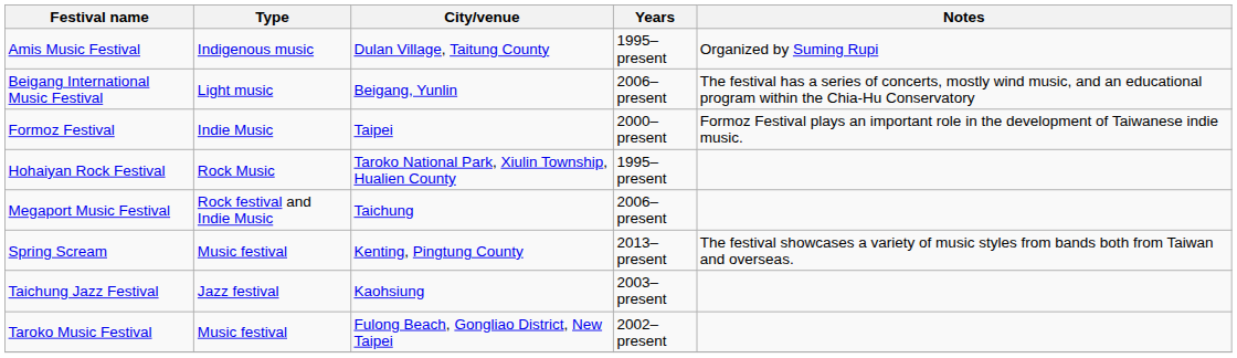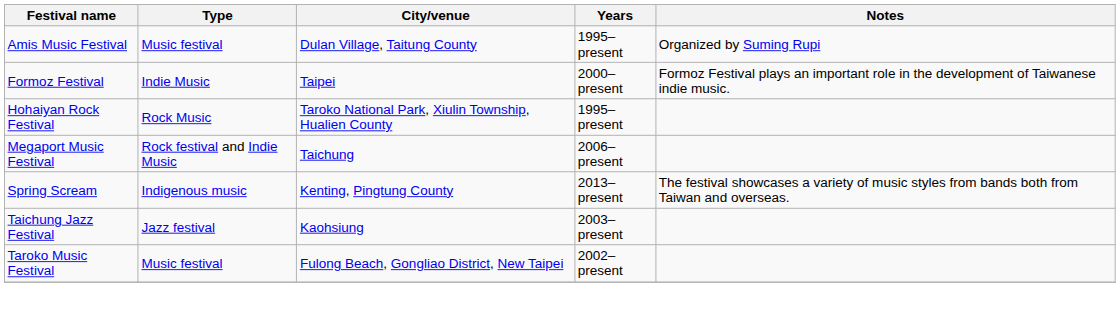 <table class="wikitable sortable" style="text-align:left;font-size:95%;">
 <tr>
 <th>Festival name</th>
 <th>Type</th>
 <th>City/venue</th>
 <th>Years</th>
 <th>Notes</th>
 </tr>
 <tr>
 <td><a href='#'>Amis Music Festival</a></td>
-<td><a href='#'>Indigenous music</a></td>
+<td><a href='#'>Music festival</a></td>
 <td><a href='#'>Dulan Village</a>, <a href='#'>Taitung County</a></td>
 <td>1995–present</td>
 <td>Organized by <a href='#'>Suming Rupi</a></td>
-</tr>
-<tr>
-<td><a href='#'>Beigang International Music Festival</a></td>
-<td><a href='#'>Light music</a></td>
-<td><a href='#'>Beigang, Yunlin</a></td>
-<td>2006–present</td>
-<td>The festival has a series of concerts, mostly wind music, and an educational program within the Chia-Hu Conservatory</td>
 </tr>
 <tr>
 <td><a href='#'>Formoz Festival</a></td>
 <td><a href='#'>Indie Music</a></td>
 <td><a href='#'>Taipei</a></td>
 <td>2000–present</td>
 <td>Formoz Festival plays an important role in the development of Taiwanese indie music.</td>
 </tr>
 <tr>
 <td><a href='#'>Hohaiyan Rock Festival</a></td>
 <td><a href='#'>Rock Music</a></td>
 <td><a href='#'>Taroko National Park</a>, <a href='#'>Xiulin Township</a>, <a href='#'>Hualien County</a></td>
 <td>1995–present</td>
 <td></td>
 </tr>
 <tr>
 <td><a href='#'>Megaport Music Festival</a></td>
 <td><a href='#'>Rock festival</a> and <a href='#'>Indie Music</a></td>
 <td><a href='#'>Taichung</a></td>
 <td>2006–present</td>
 <td></td>
 </tr>
 <tr>
 <td><a href='#'>Spring Scream</a></td>
-<td><a href='#'>Music festival</a></td>
+<td><a href='#'>Indigenous music</a></td>
 <td><a href='#'>Kenting</a>, <a href='#'>Pingtung County</a></td>
 <td>2013–present</td>
 <td>The festival showcases a variety of music styles from bands both from Taiwan and overseas.</td>
 </tr>
 <tr>
 <td><a href='#'>Taichung Jazz Festival</a></td>
 <td><a href='#'>Jazz festival</a></td>
 <td><a href='#'>Kaohsiung</a></td>
 <td>2003–present</td>
 <td></td>
 </tr>
 <tr>
 <td><a href='#'>Taroko Music Festival</a></td>
 <td><a href='#'>Music festival</a></td>
 <td><a href='#'>Fulong Beach</a>, <a href='#'>Gongliao District</a>, <a href='#'>New Taipei</a></td>
 <td>2002–present</td>
 <td></td>
 </tr>
 <tr>
 </tr>
 </table>
